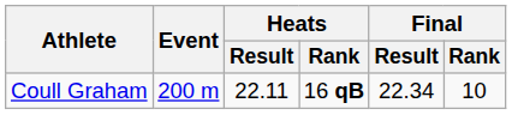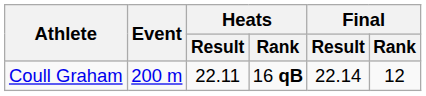 <table class="wikitable" style="font-size:90%">
 <tr>
 <th rowspan=2>Athlete</th>
 <th rowspan=2>Event</th>
 <th colspan=2>Heats</th>
 <th colspan=2>Final</th>
 </tr>
 <tr style="font-size:95%">
 <th>Result</th>
 <th>Rank</th>
 <th>Result</th>
 <th>Rank</th>
 </tr>
 <tr align=center>
 <td align=left><a href='#'>Coull Graham</a></td>
 <td align=left><a href='#'>200 m</a></td>
 <td>22.11</td>
 <td>16 <strong>qB</strong></td>
-<td>22.34</td>
-<td>10</td>
+<td>22.14</td>
+<td>12</td>
 </tr>
 </table>
